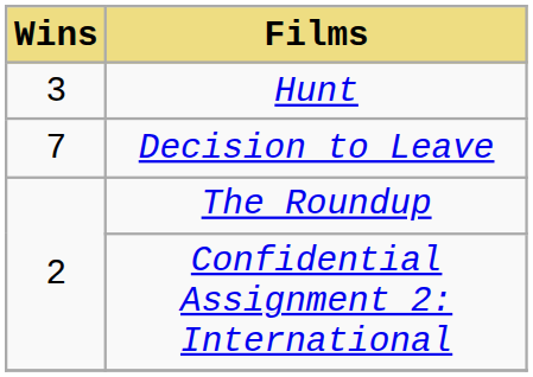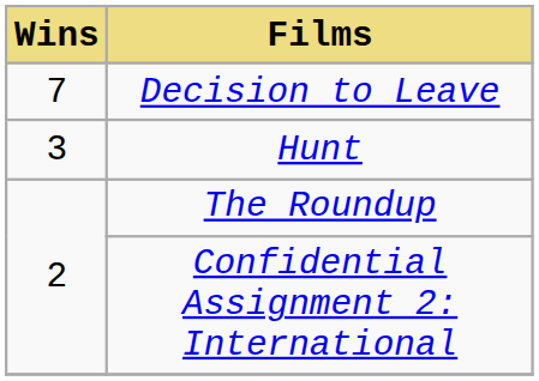 <table class="wikitable plainrowheaders" style="width:15em; text-align:center;">
 <tr>
 <th style="background:#EEDD82;" ! align="center">Wins</th>
 <th style="background:#EEDD82;" ! align="center">Films</th>
 </tr>
 <tr>
+<td>7</td>
+<td><em><a href='#'>Decision to Leave</a></em></td>
+</tr>
+<tr>
 <td>3</td>
 <td><em><a href='#'>Hunt</a></em></td>
-</tr>
-<tr>
-<td>7</td>
-<td><em><a href='#'>Decision to Leave</a></em></td>
 </tr>
 <tr>
 <td rowspan="2">2</td>
 <td><em><a href='#'>The Roundup</a></em></td>
 </tr>
 <tr>
 <td><em><a href='#'>Confidential Assignment 2: International</a></em></td>
 </tr>
 <tr>
 </tr>
 </table>
